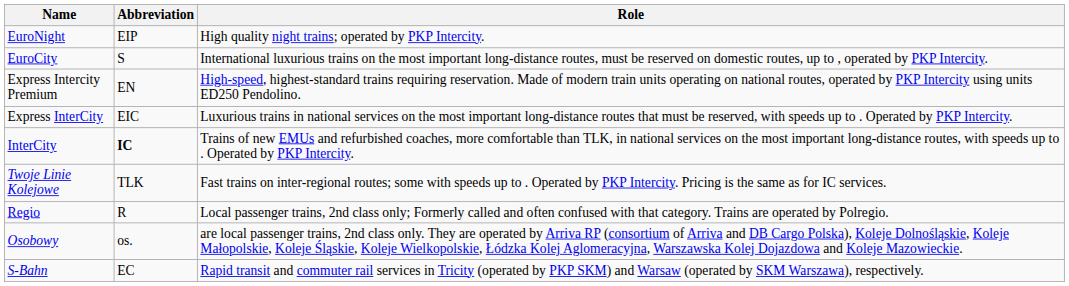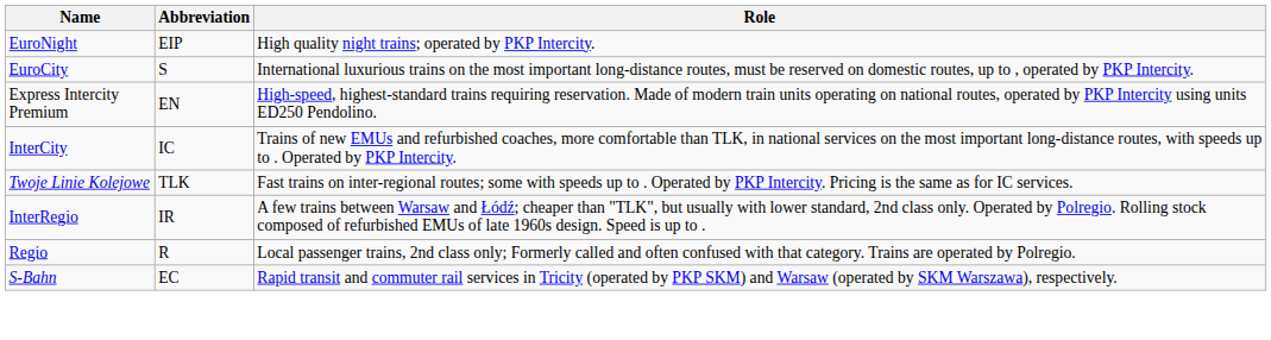 <table class="wikitable">
 <tr>
 <th>Name</th>
 <th>Abbreviation</th>
 <th>Role</th>
 </tr>
 <tr>
 <td><a href='#'>EuroNight</a></td>
 <td>EIP</td>
 <td>High quality <a href='#'>night trains</a>; operated by <a href='#'>PKP Intercity</a>.</td>
 </tr>
 <tr>
 <td><a href='#'>EuroCity</a></td>
 <td>S</td>
 <td>International luxurious trains on the most important long-distance routes, must be reserved on domestic routes, up to , operated by <a href='#'>PKP Intercity</a>.</td>
 </tr>
 <tr>
 <td>Express Intercity Premium</td>
 <td>EN</td>
 <td><a href='#'>High-speed</a>, highest-standard trains requiring reservation. Made of modern train units operating on national routes, operated by <a href='#'>PKP Intercity</a> using units ED250 Pendolino.</td>
 </tr>
 <tr>
-<td>Express <a href='#'>InterCity</a></td>
-<td>EIC</td>
-<td>Luxurious trains in national services on the most important long-distance routes that must be reserved, with speeds up to . Operated by <a href='#'>PKP Intercity</a>.</td>
-</tr>
-<tr>
 <td><a href='#'>InterCity</a></td>
-<td><strong>IC</strong></td>
+<td>IC</td>
 <td>Trains of new <a href='#'>EMUs</a> and refurbished coaches, more comfortable than TLK, in national services on the most important long-distance routes, with speeds up to . Operated by <a href='#'>PKP Intercity</a>.</td>
 </tr>
 <tr>
 <td><em><a href='#'>Twoje Linie Kolejowe</a></em></td>
 <td>TLK</td>
 <td>Fast trains on inter-regional routes; some with speeds up to . Operated by <a href='#'>PKP Intercity</a>. Pricing is the same as for IC services.</td>
 </tr>
 <tr>
+<td><a href='#'>InterRegio</a></td>
+<td>IR</td>
+<td>A few trains between <a href='#'>Warsaw</a> and <a href='#'>Łódź</a>; cheaper than "TLK", but usually with lower standard, 2nd class only. Operated by <a href='#'>Polregio</a>. Rolling stock composed of refurbished EMUs of late 1960s design. Speed is up to .</td>
+</tr>
+<tr>
 <td><a href='#'>Regio</a></td>
 <td>R</td>
 <td>Local passenger trains, 2nd class only; Formerly called  and often confused with that category. Trains are operated by Polregio.</td>
-</tr>
-<tr>
-<td><em><a href='#'>Osobowy</a></em></td>
-<td>os.</td>
-<td> are local passenger trains, 2nd class only. They are operated by <a href='#'>Arriva RP</a> (<a href='#'>consortium</a> of <a href='#'>Arriva</a> and <a href='#'>DB Cargo Polska</a>), <a href='#'>Koleje Dolnośląskie</a>, <a href='#'>Koleje Małopolskie</a>, <a href='#'>Koleje Śląskie</a>, <a href='#'>Koleje Wielkopolskie</a>, <a href='#'>Łódzka Kolej Aglomeracyjna</a>, <a href='#'>Warszawska Kolej Dojazdowa</a> and <a href='#'>Koleje Mazowieckie</a>.</td>
 </tr>
 <tr>
 <td><em><a href='#'>S-Bahn</a></em></td>
 <td>EC</td>
 <td><a href='#'>Rapid transit</a> and <a href='#'>commuter rail</a> services in <a href='#'>Tricity</a> (operated by <a href='#'>PKP SKM</a>) and <a href='#'>Warsaw</a> (operated by <a href='#'>SKM Warszawa</a>), respectively.</td>
 </tr>
 </table>
